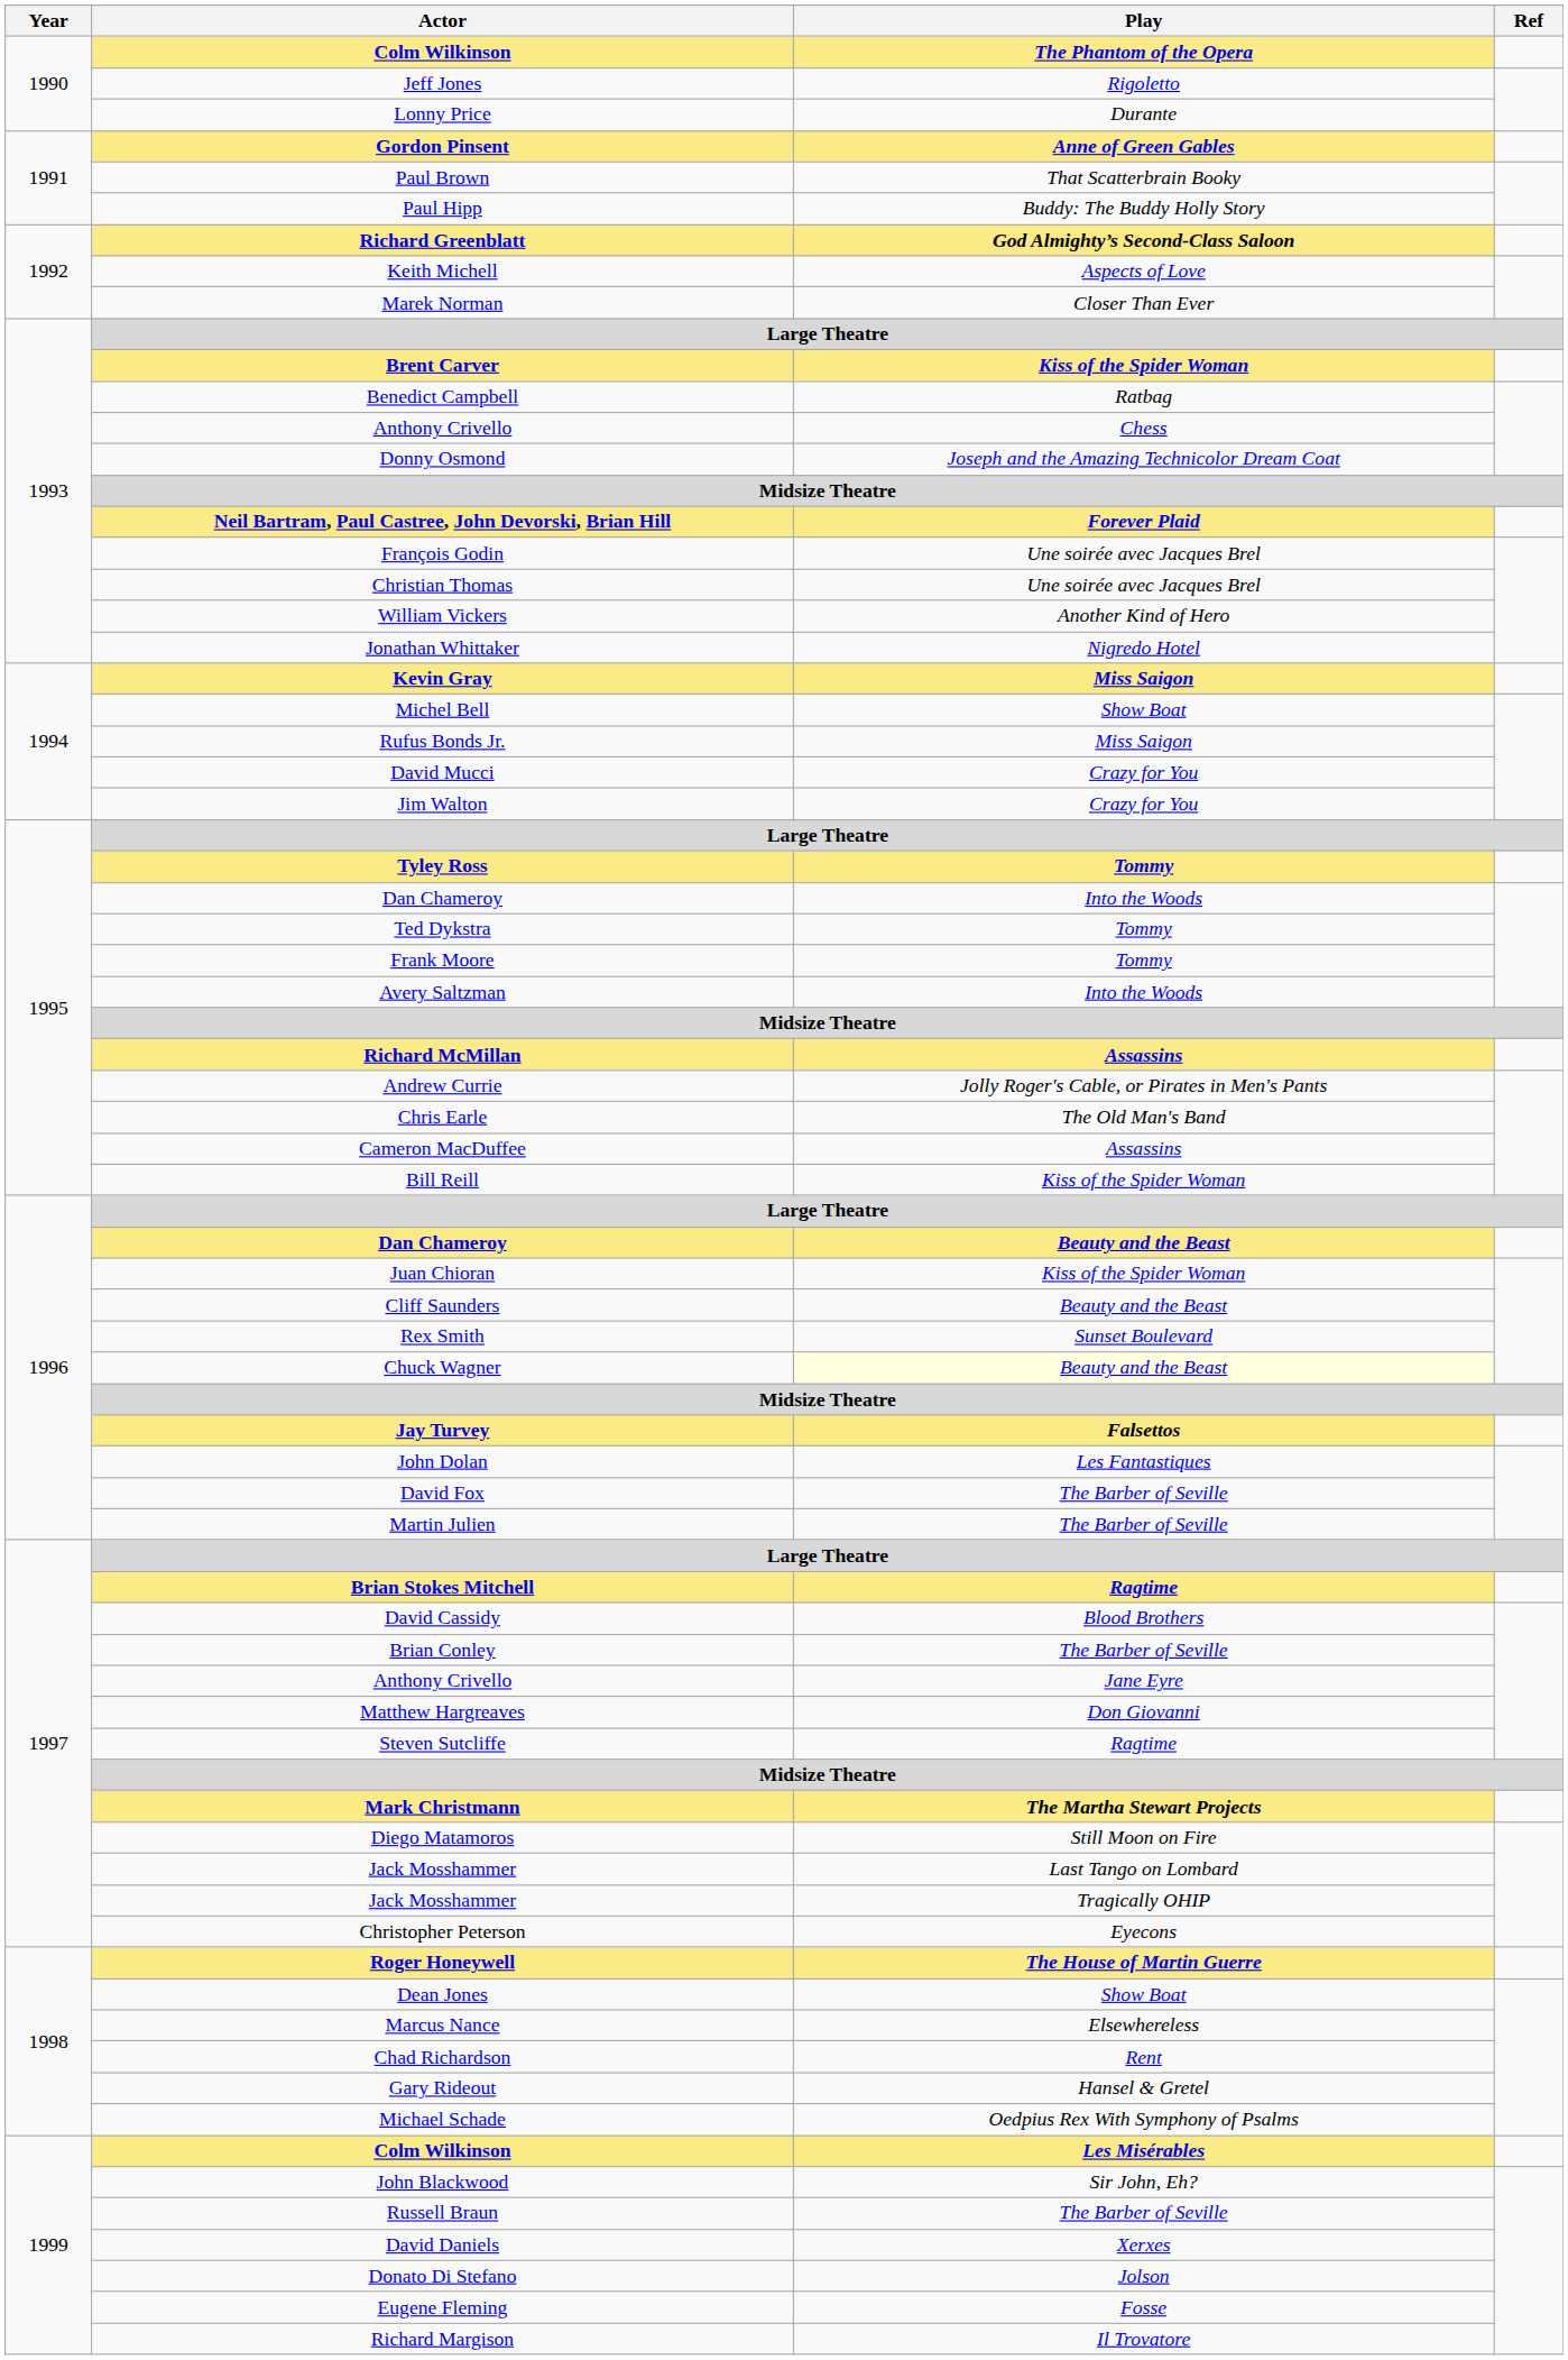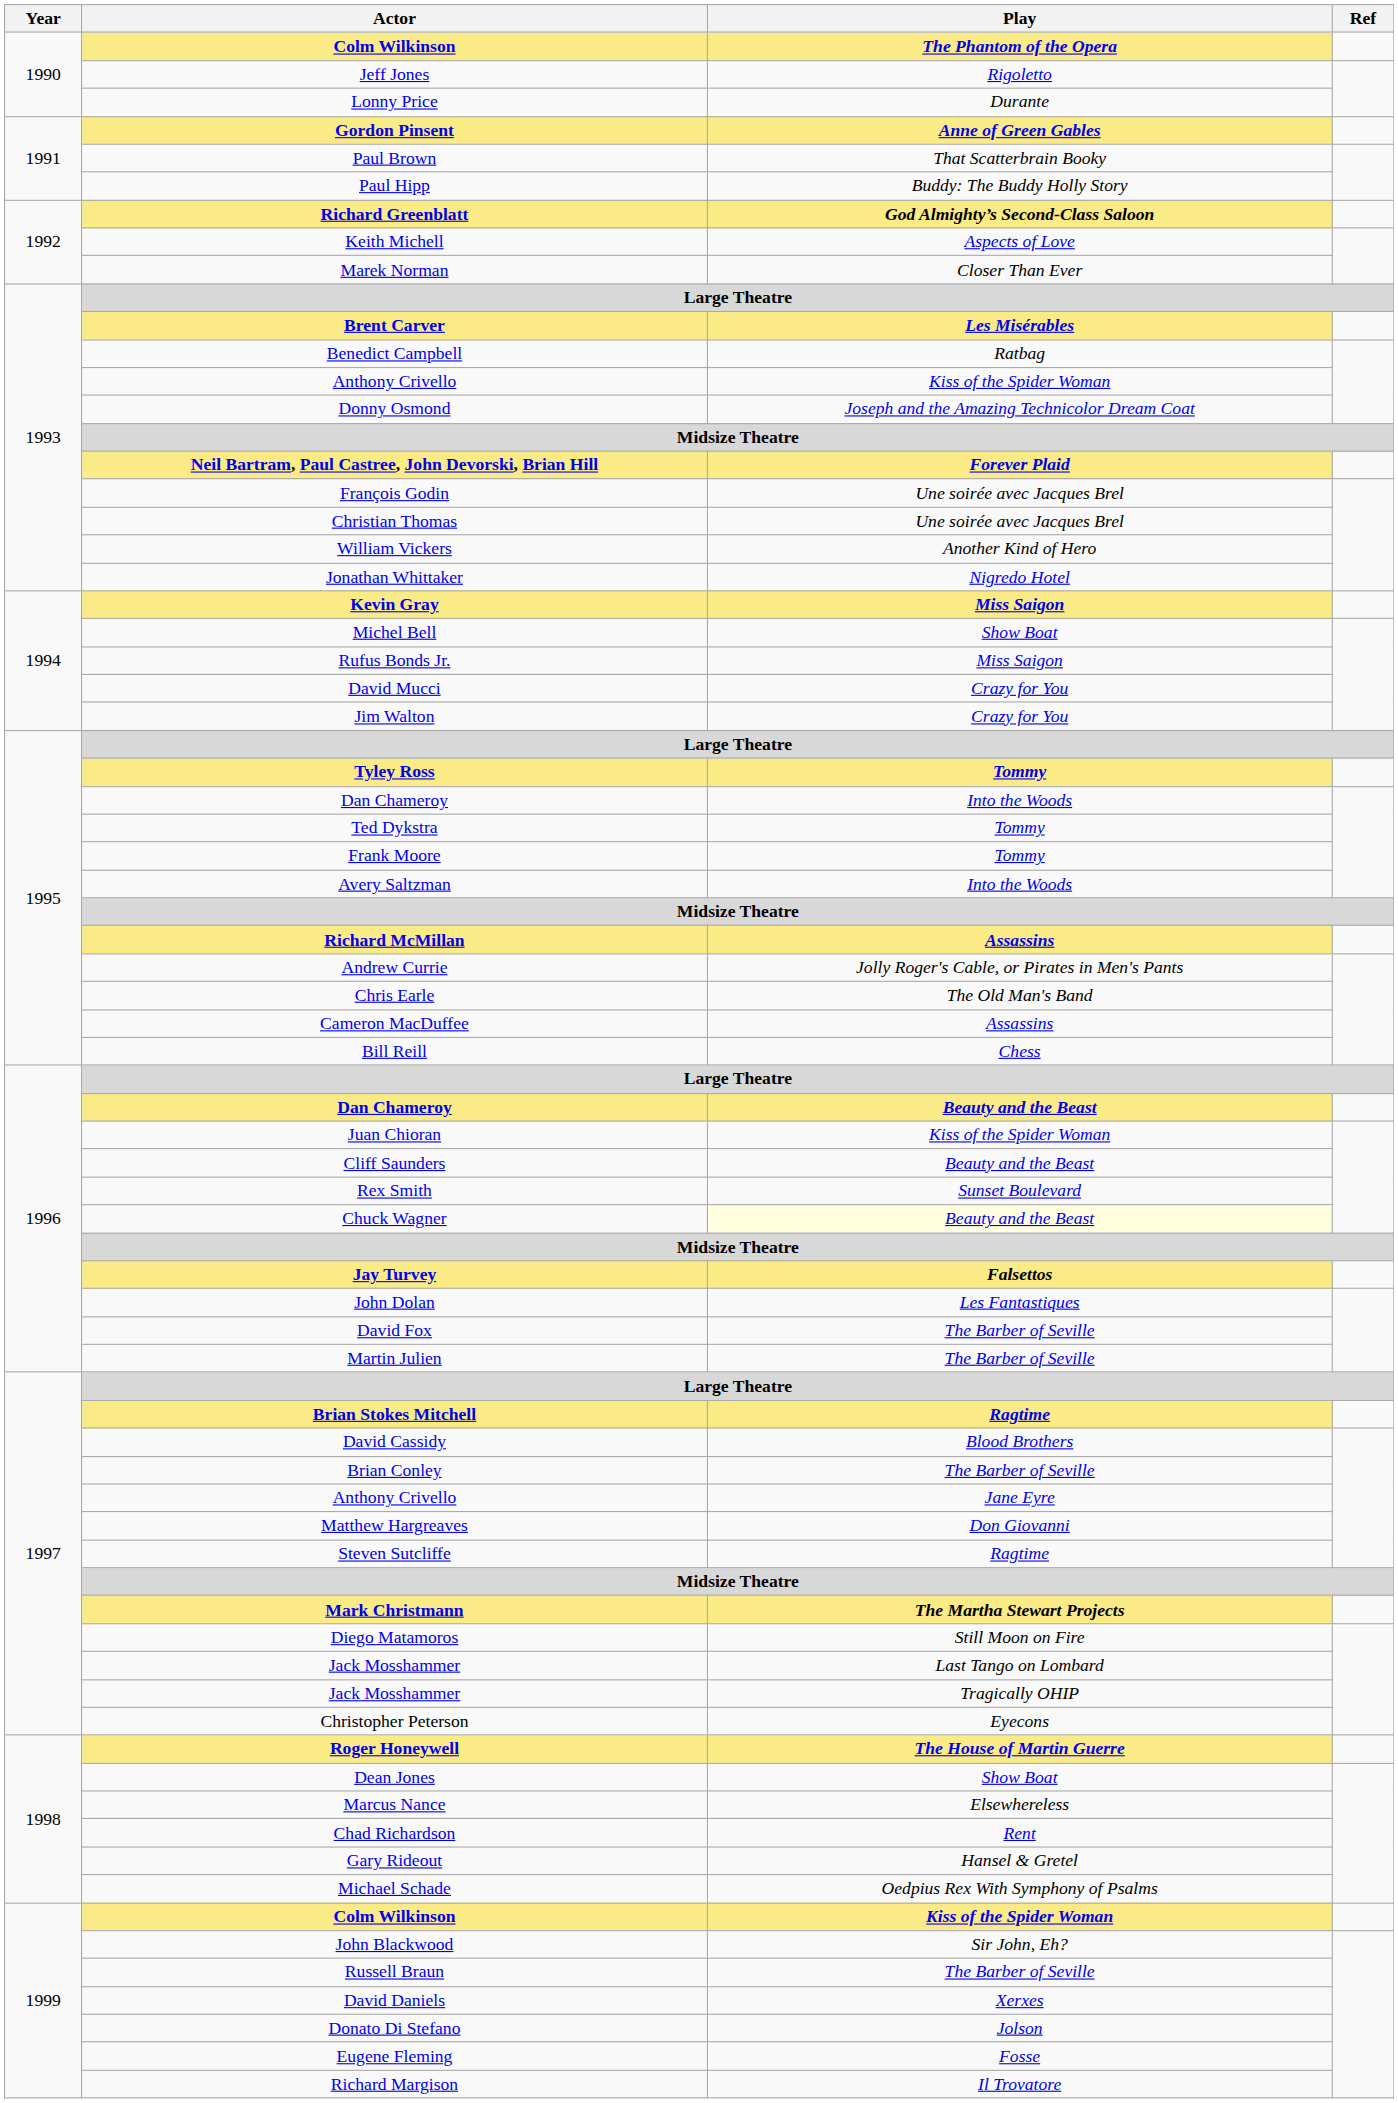 <table class="wikitable" width="100%" style="text-align:center;">
 <tr>
 <th>Year</th>
 <th width="45%">Actor</th>
 <th width="45%">Play</th>
 <th>Ref</th>
 </tr>
 <tr>
 <td rowspan=3>1990</td>
 <td style="background:#FAEB86"><strong><a href='#'>Colm Wilkinson</a></strong></td>
 <td style="background:#FAEB86"><strong><em><a href='#'>The Phantom of the Opera</a></em></strong></td>
 <td></td>
 </tr>
 <tr>
 <td><a href='#'>Jeff Jones</a></td>
 <td><em><a href='#'>Rigoletto</a></em></td>
 <td rowspan=2></td>
 </tr>
 <tr>
 <td><a href='#'>Lonny Price</a></td>
 <td><em>Durante</em></td>
 </tr>
 <tr>
 <td rowspan=3>1991</td>
 <td style="background:#FAEB86"><strong><a href='#'>Gordon Pinsent</a></strong></td>
 <td style="background:#FAEB86"><strong><em><a href='#'>Anne of Green Gables</a></em></strong></td>
 <td></td>
 </tr>
 <tr>
 <td><a href='#'>Paul Brown</a></td>
 <td><em>That Scatterbrain Booky</em></td>
 <td rowspan=2></td>
 </tr>
 <tr>
 <td><a href='#'>Paul Hipp</a></td>
 <td><em>Buddy: The Buddy Holly Story</em></td>
 </tr>
 <tr>
 <td rowspan=3>1992</td>
 <td style="background:#FAEB86"><strong><a href='#'>Richard Greenblatt</a></strong></td>
 <td style="background:#FAEB86"><strong><em>God Almighty’s Second-Class Saloon</em></strong></td>
 <td></td>
 </tr>
 <tr>
 <td><a href='#'>Keith Michell</a></td>
 <td><em><a href='#'>Aspects of Love</a></em></td>
 <td rowspan=2></td>
 </tr>
 <tr>
 <td><a href='#'>Marek Norman</a></td>
 <td><em>Closer Than Ever</em></td>
 </tr>
 <tr>
 <td rowspan=11>1993</td>
 <td colspan=3 align=center style="background:#D8D8D8;"><strong>Large Theatre</strong></td>
 </tr>
 <tr>
 <td style="background:#FAEB86"><strong><a href='#'>Brent Carver</a></strong></td>
-<td style="background:#FAEB86"><strong><em><a href='#'>Kiss of the Spider Woman</a></em></strong></td>
+<td style="background:#FAEB86"><strong><em><a href='#'>Les Misérables</a></em></strong></td>
 <td></td>
 </tr>
 <tr>
 <td><a href='#'>Benedict Campbell</a></td>
 <td><em>Ratbag</em></td>
 <td rowspan=3></td>
 </tr>
 <tr>
 <td><a href='#'>Anthony Crivello</a></td>
-<td><em><a href='#'>Chess</a></em></td>
+<td><em><a href='#'>Kiss of the Spider Woman</a></em></td>
 </tr>
 <tr>
 <td><a href='#'>Donny Osmond</a></td>
 <td><em><a href='#'>Joseph and the Amazing Technicolor Dream Coat</a></em></td>
 </tr>
 <tr>
 <td colspan=3 align=center style="background:#D8D8D8;"><strong>Midsize Theatre</strong></td>
 </tr>
 <tr>
 <td style="background:#FAEB86"><strong><a href='#'>Neil Bartram</a>, <a href='#'>Paul Castree</a>, <a href='#'>John Devorski</a>, <a href='#'>Brian Hill</a></strong></td>
 <td style="background:#FAEB86"><strong><em><a href='#'>Forever Plaid</a></em></strong></td>
 <td></td>
 </tr>
 <tr>
 <td><a href='#'>François Godin</a></td>
 <td><em>Une soirée avec Jacques Brel</em></td>
 <td rowspan=4></td>
 </tr>
 <tr>
 <td><a href='#'>Christian Thomas</a></td>
 <td><em>Une soirée avec Jacques Brel</em></td>
 </tr>
 <tr>
 <td><a href='#'>William Vickers</a></td>
 <td><em>Another Kind of Hero</em></td>
 </tr>
 <tr>
 <td><a href='#'>Jonathan Whittaker</a></td>
 <td><em><a href='#'>Nigredo Hotel</a></em></td>
 </tr>
 <tr>
 <td rowspan=5>1994</td>
 <td style="background:#FAEB86"><strong><a href='#'>Kevin Gray</a></strong></td>
 <td style="background:#FAEB86"><strong><em><a href='#'>Miss Saigon</a></em></strong></td>
 <td></td>
 </tr>
 <tr>
 <td><a href='#'>Michel Bell</a></td>
 <td><em><a href='#'>Show Boat</a></em></td>
 <td rowspan=4></td>
 </tr>
 <tr>
 <td><a href='#'>Rufus Bonds Jr.</a></td>
 <td><em><a href='#'>Miss Saigon</a></em></td>
 </tr>
 <tr>
 <td><a href='#'>David Mucci</a></td>
 <td><em><a href='#'>Crazy for You</a></em></td>
 </tr>
 <tr>
 <td><a href='#'>Jim Walton</a></td>
 <td><em><a href='#'>Crazy for You</a></em></td>
 </tr>
 <tr>
 <td rowspan=12>1995</td>
 <td colspan=3 align=center style="background:#D8D8D8;"><strong>Large Theatre</strong></td>
 </tr>
 <tr>
 <td style="background:#FAEB86"><strong><a href='#'>Tyley Ross</a></strong></td>
 <td style="background:#FAEB86"><strong><em><a href='#'>Tommy</a></em></strong></td>
 <td></td>
 </tr>
 <tr>
 <td><a href='#'>Dan Chameroy</a></td>
 <td><em><a href='#'>Into the Woods</a></em></td>
 <td rowspan=4></td>
 </tr>
 <tr>
 <td><a href='#'>Ted Dykstra</a></td>
 <td><em><a href='#'>Tommy</a></em></td>
 </tr>
 <tr>
 <td><a href='#'>Frank Moore</a></td>
 <td><em><a href='#'>Tommy</a></em></td>
 </tr>
 <tr>
 <td><a href='#'>Avery Saltzman</a></td>
 <td><em><a href='#'>Into the Woods</a></em></td>
 </tr>
 <tr>
 <td colspan=3 align=center style="background:#D8D8D8;"><strong>Midsize Theatre</strong></td>
 </tr>
 <tr>
 <td style="background:#FAEB86"><strong><a href='#'>Richard McMillan</a></strong></td>
 <td style="background:#FAEB86"><strong><em><a href='#'>Assassins</a></em></strong></td>
 <td></td>
 </tr>
 <tr>
 <td><a href='#'>Andrew Currie</a></td>
 <td><em>Jolly Roger's Cable, or Pirates in Men's Pants</em></td>
 <td rowspan=4></td>
 </tr>
 <tr>
 <td><a href='#'>Chris Earle</a></td>
 <td><em>The Old Man's Band</em></td>
 </tr>
 <tr>
 <td><a href='#'>Cameron MacDuffee</a></td>
 <td><em><a href='#'>Assassins</a></em></td>
 </tr>
 <tr>
 <td><a href='#'>Bill Reill</a></td>
-<td><em><a href='#'>Kiss of the Spider Woman</a></em></td>
+<td><em><a href='#'>Chess</a></em></td>
 </tr>
 <tr>
 <td rowspan=11>1996</td>
 <td colspan=3 align=center style="background:#D8D8D8;"><strong>Large Theatre</strong></td>
 </tr>
 <tr>
 <td style="background:#FAEB86"><strong><a href='#'>Dan Chameroy</a></strong></td>
 <td style="background:#FAEB86"><strong><em><a href='#'>Beauty and the Beast</a></em></strong></td>
 <td></td>
 </tr>
 <tr>
 <td><a href='#'>Juan Chioran</a></td>
 <td><em><a href='#'>Kiss of the Spider Woman</a></em></td>
 <td rowspan=4></td>
 </tr>
 <tr>
 <td><a href='#'>Cliff Saunders</a></td>
 <td><em><a href='#'>Beauty and the Beast</a></em></td>
 </tr>
 <tr>
 <td><a href='#'>Rex Smith</a></td>
 <td><em><a href='#'>Sunset Boulevard</a></em></td>
 </tr>
 <tr>
 <td><a href='#'>Chuck Wagner</a></td>
 <td style="background: lightyellow;"><em><a href='#'>Beauty and the Beast</a></em></td>
 </tr>
 <tr>
 <td colspan=3 align=center style="background:#D8D8D8;"><strong>Midsize Theatre</strong></td>
 </tr>
 <tr>
 <td style="background:#FAEB86"><strong><a href='#'>Jay Turvey</a></strong></td>
 <td style="background:#FAEB86"><strong><em>Falsettos</em></strong></td>
 <td></td>
 </tr>
 <tr>
 <td><a href='#'>John Dolan</a></td>
 <td><em><a href='#'>Les Fantastiques</a></em></td>
 <td rowspan=3></td>
 </tr>
 <tr>
 <td><a href='#'>David Fox</a></td>
 <td><em><a href='#'>The Barber of Seville</a></em></td>
 </tr>
 <tr>
 <td><a href='#'>Martin Julien</a></td>
 <td><em><a href='#'>The Barber of Seville</a></em></td>
 </tr>
 <tr>
 <td rowspan=13>1997</td>
 <td colspan=3 align=center style="background:#D8D8D8;"><strong>Large Theatre</strong></td>
 </tr>
 <tr>
 <td style="background:#FAEB86"><strong><a href='#'>Brian Stokes Mitchell</a></strong></td>
 <td style="background:#FAEB86"><strong><em><a href='#'>Ragtime</a></em></strong></td>
 <td></td>
 </tr>
 <tr>
 <td><a href='#'>David Cassidy</a></td>
 <td><em><a href='#'>Blood Brothers</a></em></td>
 <td rowspan=5></td>
 </tr>
 <tr>
 <td><a href='#'>Brian Conley</a></td>
 <td><em><a href='#'>The Barber of Seville</a></em></td>
 </tr>
 <tr>
 <td><a href='#'>Anthony Crivello</a></td>
 <td><em><a href='#'>Jane Eyre</a></em></td>
 </tr>
 <tr>
 <td><a href='#'>Matthew Hargreaves</a></td>
 <td><em><a href='#'>Don Giovanni</a></em></td>
 </tr>
 <tr>
 <td><a href='#'>Steven Sutcliffe</a></td>
 <td><em><a href='#'>Ragtime</a></em></td>
 </tr>
 <tr>
 <td colspan=3 align=center style="background:#D8D8D8;"><strong>Midsize Theatre</strong></td>
 </tr>
 <tr>
 <td style="background:#FAEB86"><strong><a href='#'>Mark Christmann</a></strong></td>
 <td style="background:#FAEB86"><strong><em>The Martha Stewart Projects</em></strong></td>
 <td></td>
 </tr>
 <tr>
 <td><a href='#'>Diego Matamoros</a></td>
 <td><em>Still Moon on Fire</em></td>
 <td rowspan=4></td>
 </tr>
 <tr>
 <td><a href='#'>Jack Mosshammer</a></td>
 <td><em>Last Tango on Lombard</em></td>
 </tr>
 <tr>
 <td><a href='#'>Jack Mosshammer</a></td>
 <td><em>Tragically OHIP</em></td>
 </tr>
 <tr>
 <td>Christopher Peterson</td>
 <td><em>Eyecons</em></td>
 </tr>
 <tr>
 <td rowspan=6>1998</td>
 <td style="background:#FAEB86"><strong><a href='#'>Roger Honeywell</a></strong></td>
 <td style="background:#FAEB86"><strong><em><a href='#'>The House of Martin Guerre</a></em></strong></td>
 <td></td>
 </tr>
 <tr>
 <td><a href='#'>Dean Jones</a></td>
 <td><em><a href='#'>Show Boat</a></em></td>
 <td rowspan=5></td>
 </tr>
 <tr>
 <td><a href='#'>Marcus Nance</a></td>
 <td><em>Elsewhereless</em></td>
 </tr>
 <tr>
 <td><a href='#'>Chad Richardson</a></td>
 <td><em><a href='#'>Rent</a></em></td>
 </tr>
 <tr>
 <td><a href='#'>Gary Rideout</a></td>
 <td><em>Hansel & Gretel</em></td>
 </tr>
 <tr>
 <td><a href='#'>Michael Schade</a></td>
 <td><em>Oedpius Rex With Symphony of Psalms</em></td>
 </tr>
 <tr>
 <td rowspan=7>1999</td>
 <td style="background:#FAEB86"><strong><a href='#'>Colm Wilkinson</a></strong></td>
-<td style="background:#FAEB86"><strong><em><a href='#'>Les Misérables</a></em></strong></td>
+<td style="background:#FAEB86"><strong><em><a href='#'>Kiss of the Spider Woman</a></em></strong></td>
 <td></td>
 </tr>
 <tr>
 <td><a href='#'>John Blackwood</a></td>
 <td><em>Sir John, Eh?</em></td>
 <td rowspan=6></td>
 </tr>
 <tr>
 <td><a href='#'>Russell Braun</a></td>
 <td><em><a href='#'>The Barber of Seville</a></em></td>
 </tr>
 <tr>
 <td><a href='#'>David Daniels</a></td>
 <td><em><a href='#'>Xerxes</a></em></td>
 </tr>
 <tr>
 <td><a href='#'>Donato Di Stefano</a></td>
 <td><em><a href='#'>Jolson</a></em></td>
 </tr>
 <tr>
 <td><a href='#'>Eugene Fleming</a></td>
 <td><em><a href='#'>Fosse</a></em></td>
 </tr>
 <tr>
 <td><a href='#'>Richard Margison</a></td>
 <td><em><a href='#'>Il Trovatore</a></em></td>
 </tr>
 </table>
